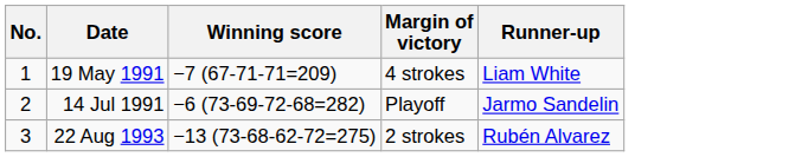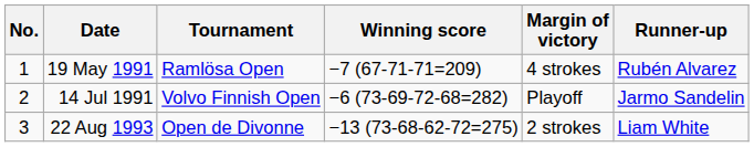 <table class="wikitable" style="font-size:95%;">
 <tr>
 <th>No.</th>
 <th>Date</th>
+<th>Tournament</th>
 <th>Winning score</th>
 <th>Margin of<br>victory</th>
 <th>Runner-up</th>
 </tr>
 <tr>
 <td align=center>1</td>
 <td align=right>19 May <a href='#'>1991</a></td>
+<td><a href='#'>Ramlösa Open</a></td>
 <td>−7 (67-71-71=209)</td>
 <td>4 strokes</td>
-<td> <a href='#'>Liam White</a></td>
+<td> <a href='#'>Rubén Alvarez</a></td>
 </tr>
 <tr>
 <td align=center>2</td>
 <td align=right>14 Jul 1991</td>
+<td><a href='#'>Volvo Finnish Open</a></td>
 <td>−6 (73-69-72-68=282)</td>
 <td>Playoff</td>
 <td> <a href='#'>Jarmo Sandelin</a></td>
 </tr>
 <tr>
 <td align=center>3</td>
 <td align=right>22 Aug <a href='#'>1993</a></td>
+<td><a href='#'>Open de Divonne</a></td>
 <td>−13 (73-68-62-72=275)</td>
 <td>2 strokes</td>
-<td> <a href='#'>Rubén Alvarez</a></td>
+<td> <a href='#'>Liam White</a></td>
 </tr>
 </table>
